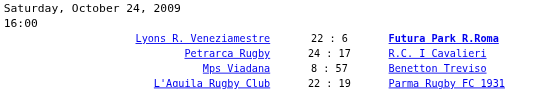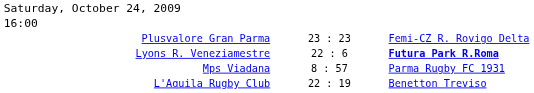 <table style="width:70%;" cellspacing="1">
 <tr>
 <th width=35%></th>
 <th width=15%></th>
 <th></th>
 </tr>
 <tr>
 <td>Saturday, October 24, 2009</td>
 </tr>
 <tr>
 <td>16:00</td>
 </tr>
 <tr style=font-size:90%>
+<td align=right><a href='#'>Plusvalore Gran Parma</a></td>
+<td align=center>23 : 23</td>
+<td><a href='#'>Femi-CZ R. Rovigo Delta</a></td>
+</tr>
+<tr style=font-size:90%>
 <td align=right><a href='#'>Lyons R. Veneziamestre</a></td>
 <td align=center>22 : 6</td>
 <td><strong><a href='#'>Futura Park R.Roma</a></strong></td>
 </tr>
 <tr style=font-size:90%>
-<td align=right><a href='#'>Petrarca Rugby</a></td>
-<td align=center>24 : 17</td>
-<td><a href='#'>R.C. I Cavalieri</a></td>
-</tr>
-<tr style=font-size:90%>
 <td align=right><a href='#'>Mps Viadana</a></td>
 <td align=center>8 : 57</td>
-<td><a href='#'>Benetton Treviso</a></td>
+<td><a href='#'>Parma Rugby FC 1931</a></td>
 </tr>
 <tr style=font-size:90%>
 <td align=right><a href='#'>L'Aquila Rugby Club</a></td>
 <td align=center>22 : 19</td>
-<td><a href='#'>Parma Rugby FC 1931</a></td>
+<td><a href='#'>Benetton Treviso</a></td>
 </tr>
 </table>
